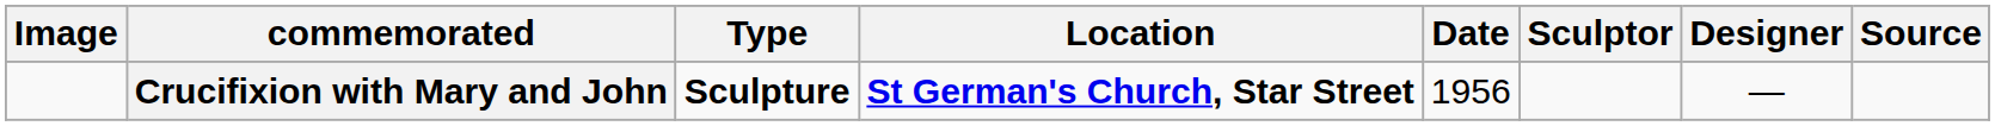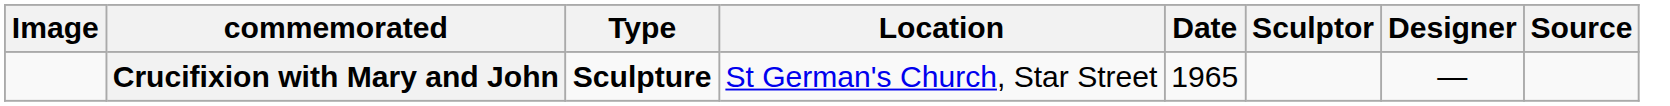 <table class="wikitable sortable">
 <tr>
 <th class="unsortable">Image</th>
 <th> commemorated</th>
 <th>Type</th>
 <th>Location</th>
 <th>Date</th>
 <th>Sculptor</th>
 <th> Designer</th>
 <th class="unsortable">Source</th>
 </tr>
 <tr>
 <td></td>
 <th>Crucifixion with Mary and John</th>
 <td><strong>Sculpture</strong></td>
-<td><strong><a href='#'>St German's Church</a>, Star Street</strong></td>
-<td>1956</td>
+<td><a href='#'>St German's Church</a>, Star Street</td>
+<td>1965</td>
 <td></td>
 <td align="center">—</td>
 <td></td>
 </tr>
 </table>
